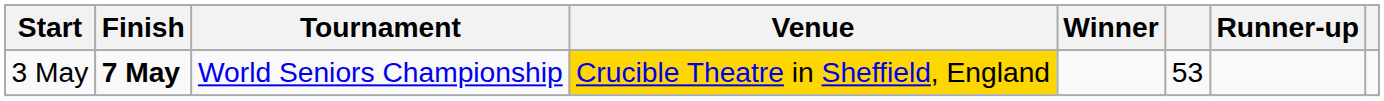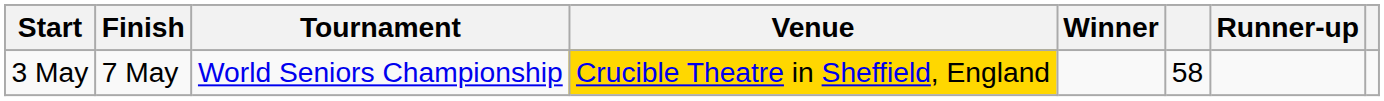 <table class="wikitable" style="font-size: 90%">
 <tr>
 <th>Start</th>
 <th>Finish</th>
 <th>Tournament</th>
 <th>Venue</th>
 <th>Winner</th>
 <th></th>
 <th>Runner-up</th>
 <th></th>
 </tr>
 <tr>
 <td>3 May</td>
-<td><strong>7 May</strong></td>
+<td>7 May</td>
 <td><a href='#'>World Seniors Championship</a></td>
 <td style="background: gold;"><a href='#'>Crucible Theatre</a> in <a href='#'>Sheffield</a>, England</td>
 <td></td>
-<td style="text-align:center;">53</td>
+<td style="text-align:center;">58</td>
 <td></td>
 <td style="text-align:center;"></td>
 </tr>
 </table>
